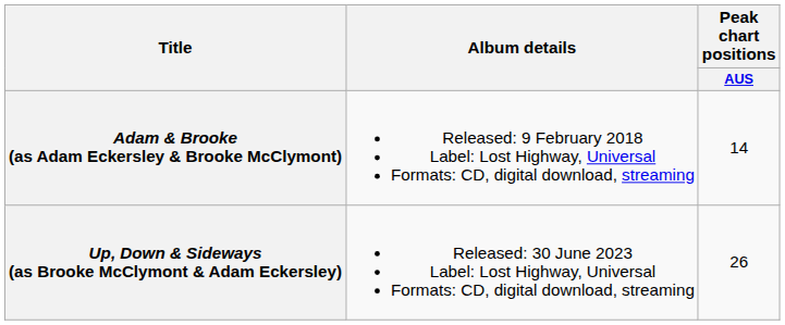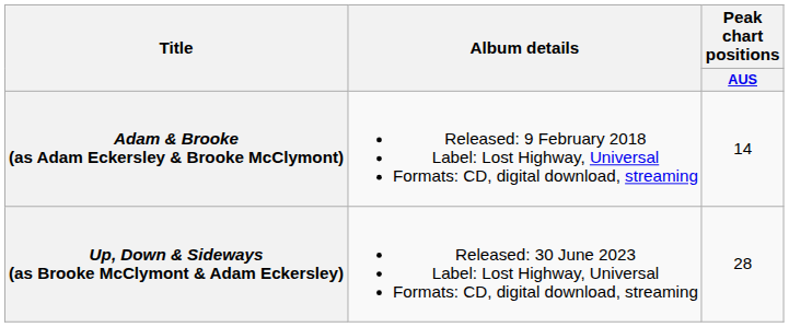 <table class="wikitable plainrowheaders" style="text-align:center;">
 <tr>
 <th scope="col" rowspan="2">Title</th>
 <th scope="col" rowspan="2">Album details</th>
 <th scope="col" colspan="1">Peak chart<br>positions</th>
 </tr>
 <tr style=font-size:smaller;>
 <th style="width:45px;"><a href='#'>AUS</a></th>
 </tr>
 <tr>
 <th scope="row"><em>Adam & Brooke</em><br> (as Adam Eckersley & Brooke McClymont)</th>
 <td><br><ul><li>Released: 9 February 2018</li><li>Label: Lost Highway, <a href='#'>Universal</a></li><li>Formats: CD, digital download, <a href='#'>streaming</a></li></ul></td>
 <td>14<br></td>
 </tr>
 <tr>
 <th scope="row"><em>Up, Down & Sideways</em><br> (as Brooke McClymont & Adam Eckersley)</th>
 <td><br><ul><li>Released: 30 June 2023</li><li>Label: Lost Highway, Universal</li><li>Formats: CD, digital download, streaming</li></ul></td>
-<td>26<br></td>
+<td>28<br></td>
 </tr>
 </table>
